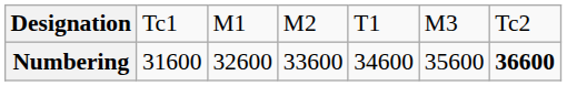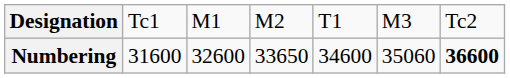 <table class="wikitable">
 <tr>
 <th>Designation</th>
 <td>Tc1</td>
 <td>M1</td>
 <td>M2</td>
 <td>T1</td>
 <td>M3</td>
 <td>Tc2</td>
 </tr>
 <tr>
 <th>Numbering</th>
 <td>31600</td>
 <td>32600</td>
-<td>33600</td>
+<td>33650</td>
 <td>34600</td>
-<td>35600</td>
+<td>35060</td>
 <td><strong>36600</strong></td>
 </tr>
 </table>
